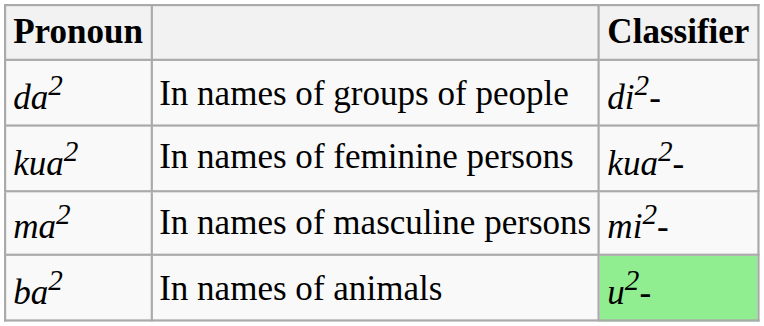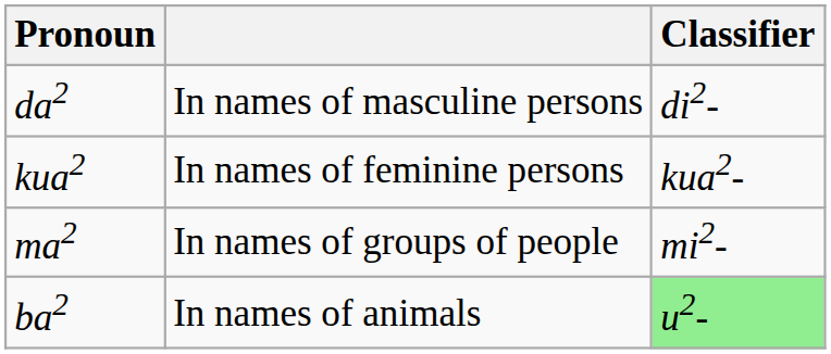 <table class="wikitable">
 <tr>
 <th>Pronoun</th>
 <th></th>
 <th>Classifier</th>
 </tr>
 <tr>
 <td><em>da<sup>2</sup></em></td>
-<td>In names of  groups of people</td>
+<td>In names of  masculine persons</td>
 <td><em>di<sup>2</sup>-</em></td>
 </tr>
 <tr>
 <td><em>kua<sup>2</sup></em></td>
 <td>In names of feminine  persons</td>
 <td><em>kua<sup>2</sup>-</em></td>
 </tr>
 <tr>
 <td><em>ma<sup>2</sup></em></td>
-<td>In names of  masculine persons</td>
+<td>In names of  groups of people</td>
 <td><em>mi<sup>2</sup>-</em></td>
 </tr>
 <tr>
 <td><em>ba<sup>2</sup></em></td>
 <td>In names of  animals</td>
 <td style="background: lightgreen;"><em>u<sup>2</sup>-</em></td>
 </tr>
 </table>
